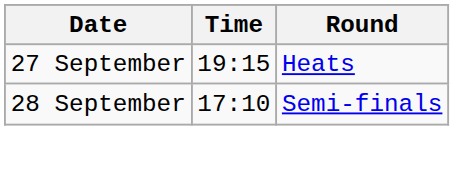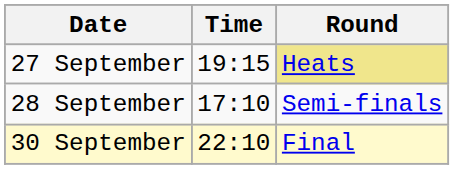 <table class="wikitable">
 <tr>
 <th>Date</th>
 <th>Time</th>
 <th>Round</th>
 </tr>
 <tr>
 <td>27 September</td>
 <td>19:15</td>
-<td><a href='#'>Heats</a></td>
+<td style="background: khaki;"><a href='#'>Heats</a></td>
 </tr>
 <tr>
 <td>28 September</td>
 <td>17:10</td>
 <td><a href='#'>Semi-finals</a></td>
 </tr>
+<tr style=background:lemonchiffon>
+<td>30 September</td>
+<td>22:10</td>
+<td><a href='#'>Final</a></td>
+</tr>
 </table>
